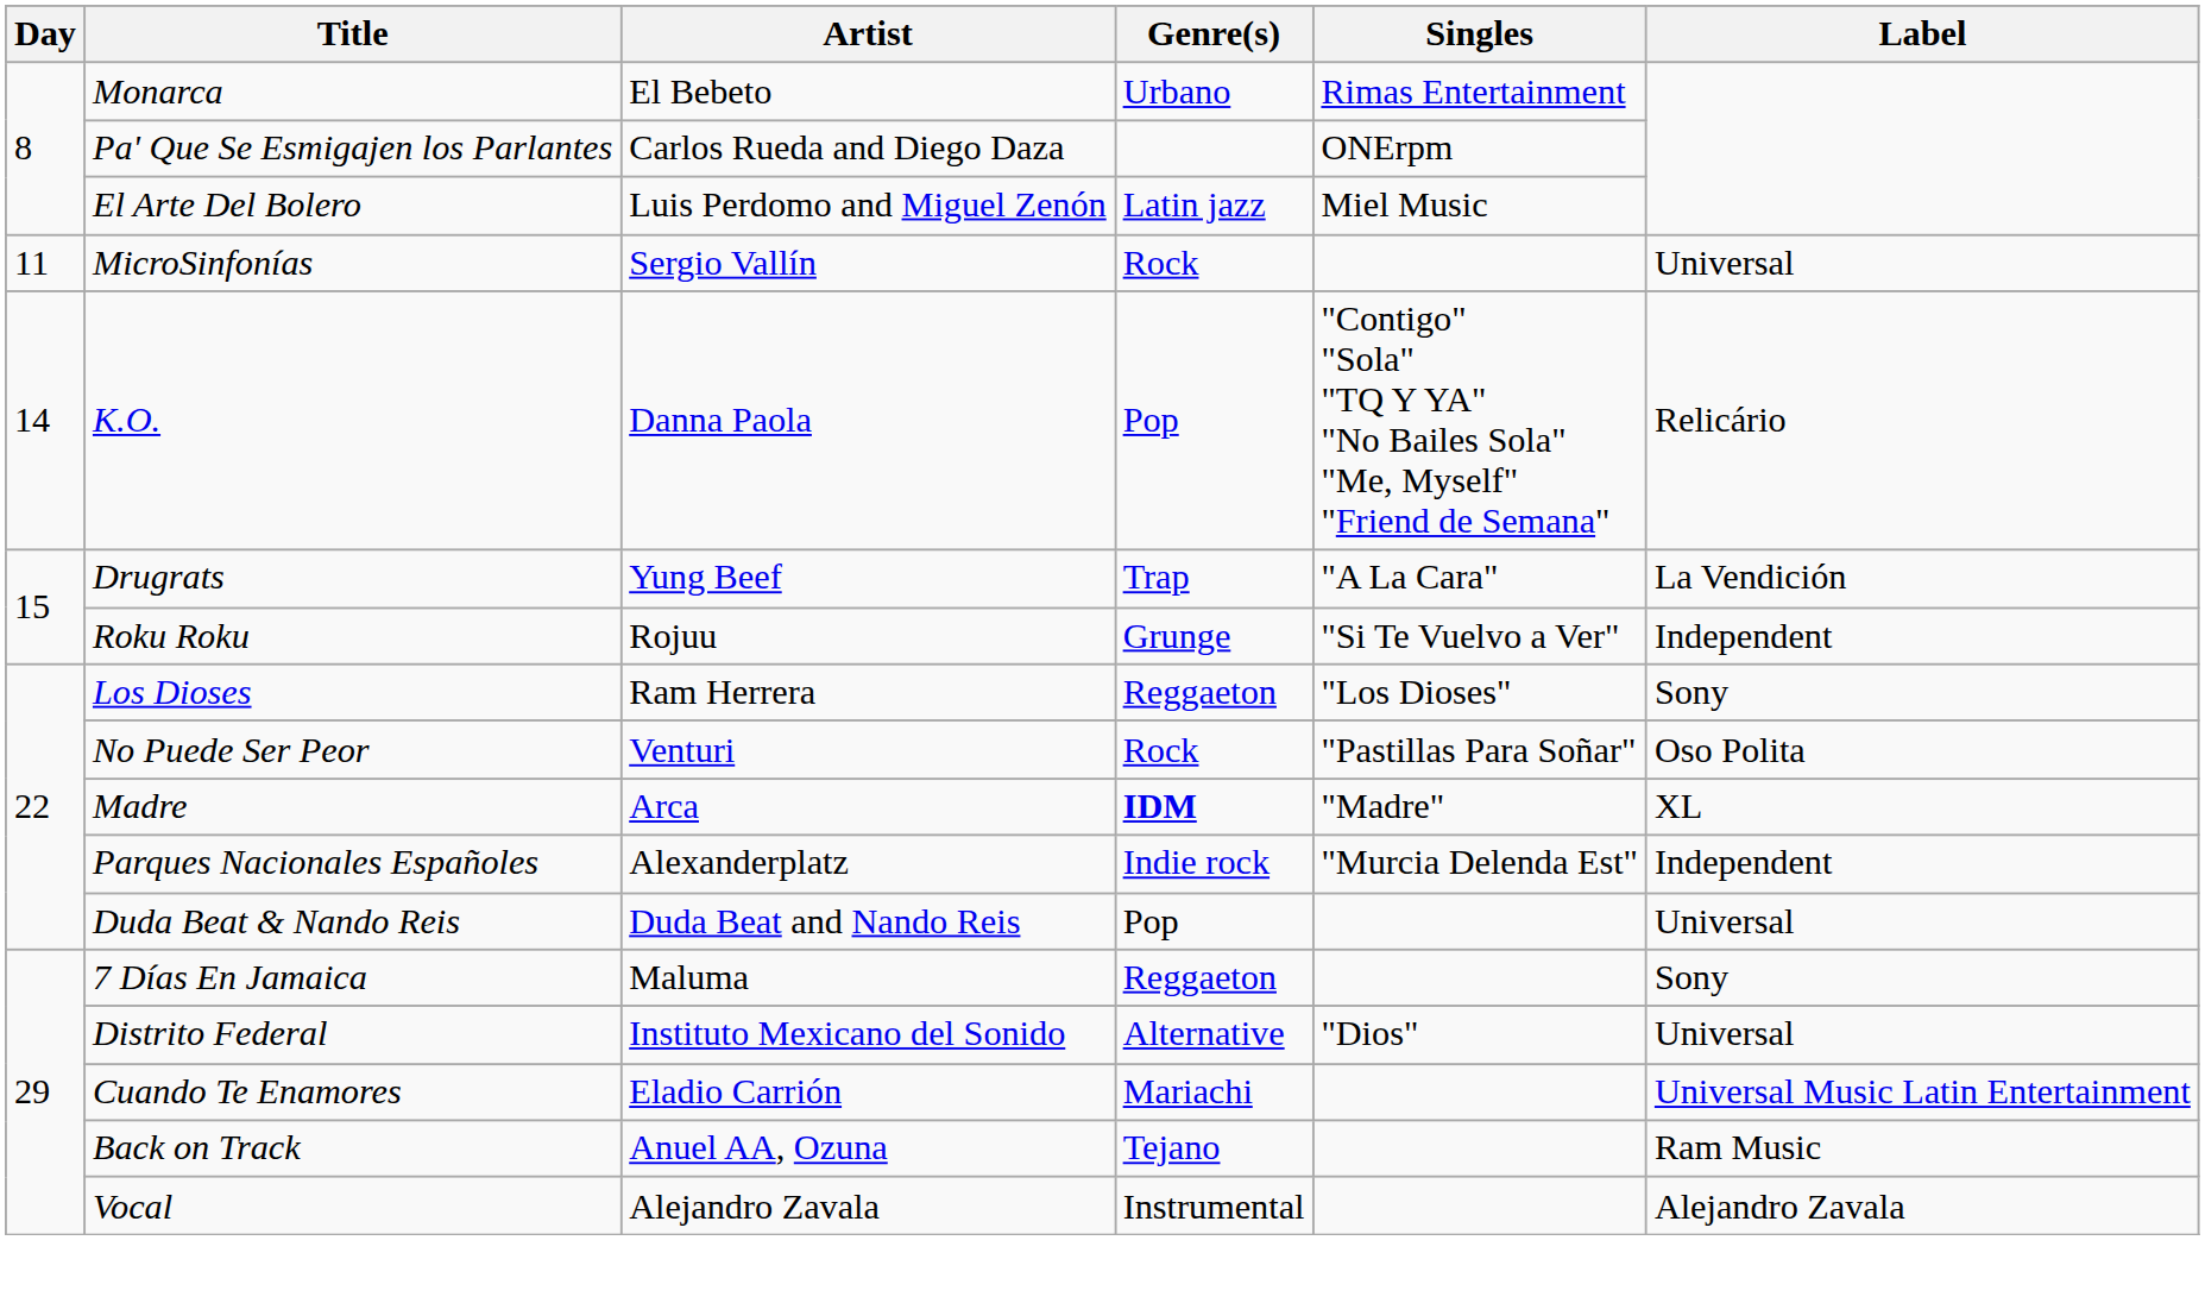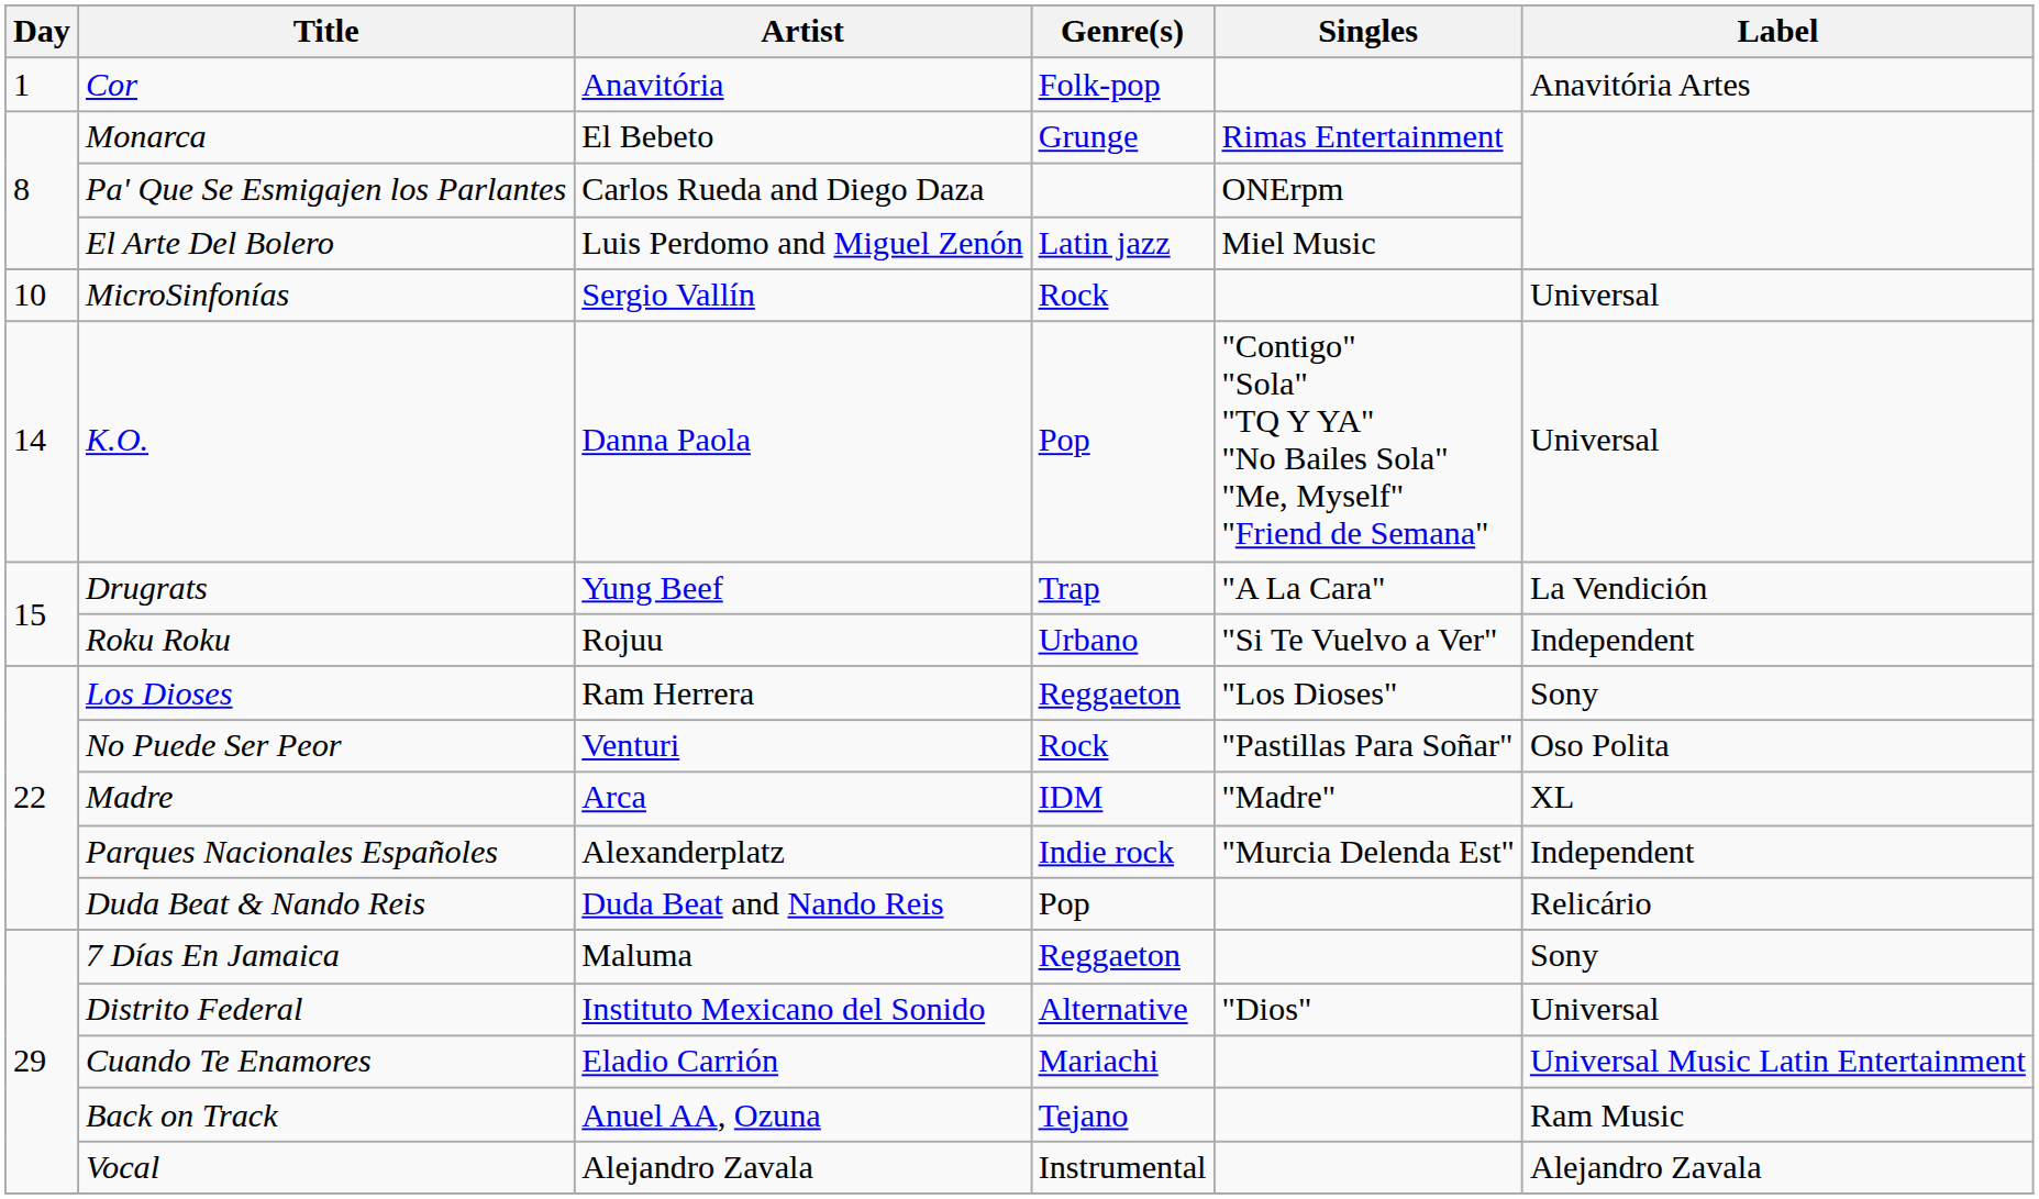 <table class="wikitable sortable" style="text-align: left;">
 <tr>
 <th>Day</th>
 <th>Title</th>
 <th>Artist</th>
 <th>Genre(s)</th>
 <th>Singles</th>
 <th>Label</th>
 </tr>
 <tr>
+<td>1</td>
+<td><em><a href='#'>Cor</a></em></td>
+<td><a href='#'>Anavitória</a></td>
+<td><a href='#'>Folk-pop</a></td>
+<td></td>
+<td>Anavitória Artes</td>
+</tr>
+<tr>
 <td rowspan="3">8</td>
 <td><em>Monarca</em></td>
 <td>El Bebeto</td>
-<td><a href='#'>Urbano</a></td>
+<td><a href='#'>Grunge</a></td>
 <td><a href='#'>Rimas Entertainment</a></td>
 </tr>
 <tr>
 <td><em>Pa' Que Se Esmigajen los Parlantes</em></td>
 <td>Carlos Rueda and Diego Daza</td>
 <td></td>
 <td>ONErpm</td>
 </tr>
 <tr>
 <td><em>El Arte Del Bolero</em></td>
 <td>Luis Perdomo and <a href='#'>Miguel Zenón</a></td>
 <td><a href='#'>Latin jazz</a></td>
 <td>Miel Music</td>
 </tr>
 <tr>
-<td>11</td>
+<td>10</td>
 <td><em>MicroSinfonías</em></td>
 <td><a href='#'>Sergio Vallín</a></td>
 <td><a href='#'>Rock</a></td>
 <td></td>
 <td>Universal</td>
 </tr>
 <tr>
 <td>14</td>
 <td><em><a href='#'>K.O.</a></em></td>
 <td><a href='#'>Danna Paola</a></td>
 <td><a href='#'>Pop</a></td>
 <td>"Contigo"<br>"Sola"<br>"TQ Y YA"<br>"No Bailes Sola"<br>"Me, Myself"<br>"<a href='#'>Friend de Semana</a>"</td>
-<td>Relicário</td>
+<td>Universal</td>
 </tr>
 <tr>
 <td rowspan="2">15</td>
 <td><em>Drugrats</em></td>
 <td><a href='#'>Yung Beef</a></td>
 <td><a href='#'>Trap</a></td>
 <td>"A La Cara"</td>
 <td>La Vendición</td>
 </tr>
 <tr>
 <td><em>Roku Roku</em></td>
 <td>Rojuu</td>
-<td><a href='#'>Grunge</a></td>
+<td><a href='#'>Urbano</a></td>
 <td>"Si Te Vuelvo a Ver"</td>
 <td>Independent</td>
 </tr>
 <tr>
 <td rowspan="5">22</td>
 <td><em><a href='#'>Los Dioses</a></em></td>
 <td>Ram Herrera</td>
 <td><a href='#'>Reggaeton</a></td>
 <td>"Los Dioses"</td>
 <td>Sony</td>
 </tr>
 <tr>
 <td><em>No Puede Ser Peor</em></td>
 <td><a href='#'>Venturi</a></td>
 <td><a href='#'>Rock</a></td>
 <td>"Pastillas Para Soñar"</td>
 <td>Oso Polita</td>
 </tr>
 <tr>
 <td><em>Madre</em></td>
 <td><a href='#'>Arca</a></td>
-<td><strong><a href='#'>IDM</a></strong></td>
+<td><a href='#'>IDM</a></td>
 <td>"Madre"</td>
 <td>XL</td>
 </tr>
 <tr>
 <td><em>Parques Nacionales Españoles</em></td>
 <td>Alexanderplatz</td>
 <td><a href='#'>Indie rock</a></td>
 <td>"Murcia Delenda Est"</td>
 <td>Independent</td>
 </tr>
 <tr>
 <td><em>Duda Beat & Nando Reis</em></td>
 <td><a href='#'>Duda Beat</a> and <a href='#'>Nando Reis</a></td>
 <td>Pop</td>
 <td></td>
-<td>Universal</td>
+<td>Relicário</td>
 </tr>
 <tr>
 <td rowspan="5">29</td>
 <td><em>7 Días En Jamaica</em></td>
 <td>Maluma</td>
 <td><a href='#'>Reggaeton</a></td>
 <td></td>
 <td>Sony</td>
 </tr>
 <tr>
 <td><em>Distrito Federal</em></td>
 <td><a href='#'>Instituto Mexicano del Sonido</a></td>
 <td><a href='#'>Alternative</a></td>
 <td>"Dios"</td>
 <td>Universal</td>
 </tr>
 <tr>
 <td><em>Cuando Te Enamores</em></td>
 <td><a href='#'>Eladio Carrión</a></td>
 <td><a href='#'>Mariachi</a></td>
 <td></td>
 <td><a href='#'>Universal Music Latin Entertainment</a></td>
 </tr>
 <tr>
 <td><em>Back on Track</em></td>
 <td><a href='#'>Anuel AA</a>, <a href='#'>Ozuna</a></td>
 <td><a href='#'>Tejano</a></td>
 <td></td>
 <td>Ram Music</td>
 </tr>
 <tr>
 <td><em>Vocal</em></td>
 <td>Alejandro Zavala</td>
 <td>Instrumental</td>
 <td></td>
 <td>Alejandro Zavala</td>
 </tr>
 <tr>
 </tr>
 </table>
